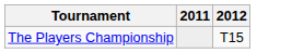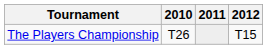 <table class="wikitable" style="font-size:95%;text-align:center;">
 <tr>
 <th>Tournament</th>
+<th>2010</th>
 <th>2011</th>
 <th>2012</th>
 </tr>
 <tr>
 <td align=left><a href='#'>The Players Championship</a></td>
+<td>T26</td>
 <td style="background:#eeeeee;"></td>
 <td>T15</td>
 </tr>
 </table>
